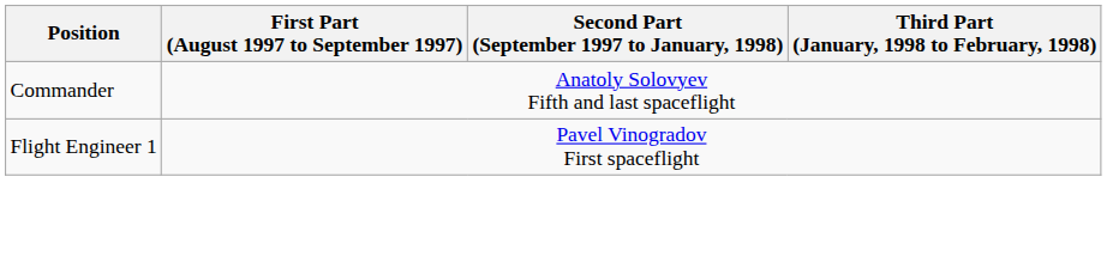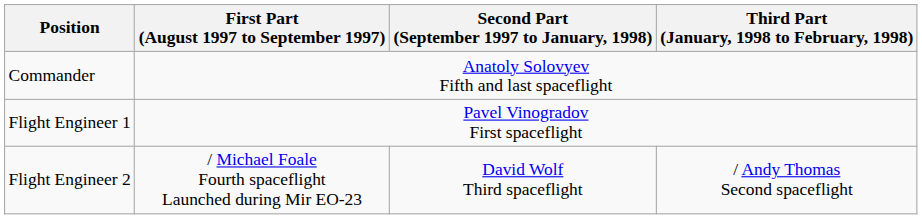 <table class="wikitable">
 <tr>
 <th>Position</th>
 <th>First Part<br>(August 1997 to September 1997)</th>
 <th>Second Part<br>(September 1997 to January, 1998)</th>
 <th>Third Part<br>(January, 1998 to February, 1998)</th>
 </tr>
 <tr>
 <td>Commander</td>
 <td colspan=3; align=center> <a href='#'>Anatoly Solovyev</a><br>Fifth and last spaceflight</td>
 </tr>
 <tr>
 <td>Flight Engineer 1</td>
 <td colspan=3; align=center> <a href='#'>Pavel Vinogradov</a><br>First spaceflight</td>
 </tr>
+<tr align=center>
+<td>Flight Engineer 2</td>
+<td>/ <a href='#'>Michael Foale</a><br>Fourth spaceflight<br>Launched during Mir EO-23</td>
+<td> <a href='#'>David Wolf</a><br>Third spaceflight</td>
+<td>/ <a href='#'>Andy Thomas</a><br>Second spaceflight</td>
+</tr>
 </table>
